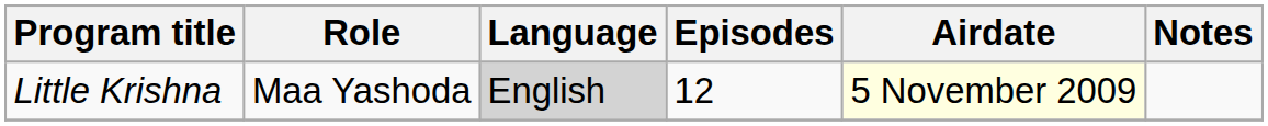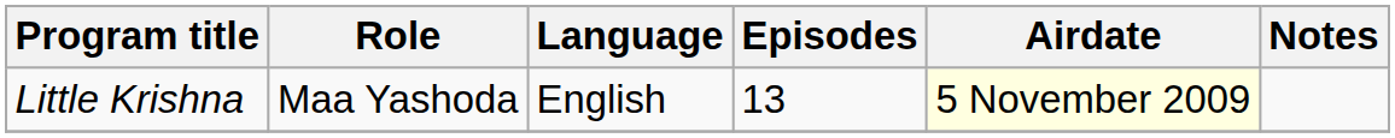 <table class="wikitable">
 <tr>
 <th>Program title</th>
 <th>Role</th>
 <th>Language</th>
 <th>Episodes</th>
 <th>Airdate</th>
 <th>Notes</th>
 </tr>
 <tr>
 <td><em>Little Krishna</em></td>
 <td>Maa Yashoda</td>
-<td style="background: lightgrey;">English</td>
-<td>12</td>
+<td>English</td>
+<td>13</td>
 <td style="background: lightyellow;">5 November 2009</td>
 <td></td>
 </tr>
 <tr>
 </tr>
 </table>
